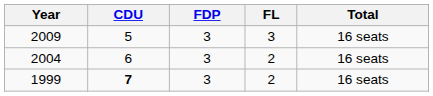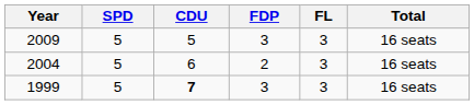 <table class="wikitable" width="500">
 <tr>
 <th>Year</th>
+<th><a href='#'>SPD</a></th>
 <th><a href='#'>CDU</a></th>
 <th><a href='#'>FDP</a></th>
 <th>FL</th>
 <th>Total</th>
 </tr>
 <tr align="center">
 <td>2009</td>
 <td>5</td>
+<td>5</td>
 <td>3</td>
 <td>3</td>
 <td>16 seats</td>
 </tr>
 <tr align="center">
 <td>2004</td>
+<td>5</td>
 <td>6</td>
+<td>2</td>
 <td>3</td>
-<td>2</td>
 <td>16 seats</td>
 </tr>
 <tr align="center">
 <td>1999</td>
+<td>5</td>
 <td><strong>7</strong></td>
 <td>3</td>
-<td>2</td>
+<td>3</td>
 <td>16 seats</td>
 </tr>
 </table>
